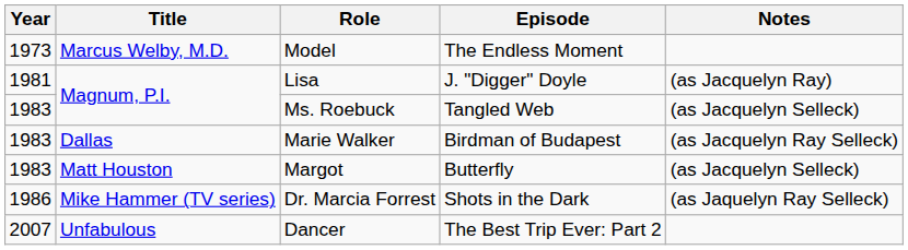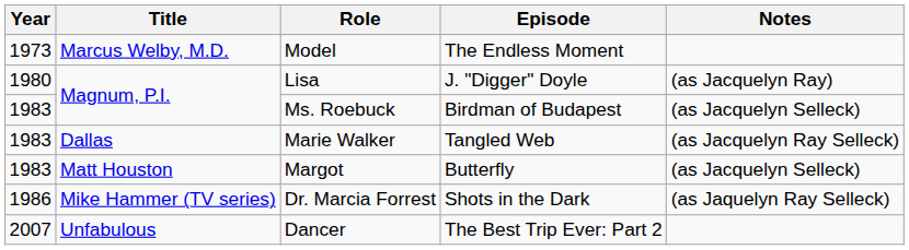 <table class="wikitable">
 <tr>
 <th>Year</th>
 <th>Title</th>
 <th>Role</th>
 <th>Episode</th>
 <th>Notes</th>
 </tr>
 <tr>
 <td>1973</td>
 <td><a href='#'>Marcus Welby, M.D.</a></td>
 <td>Model</td>
 <td>The Endless Moment</td>
 <td></td>
 </tr>
 <tr>
-<td>1981</td>
+<td>1980</td>
 <td rowspan="2"><a href='#'>Magnum, P.I.</a></td>
 <td>Lisa</td>
 <td>J. "Digger" Doyle</td>
 <td>(as Jacquelyn Ray)</td>
 </tr>
 <tr>
 <td>1983</td>
 <td>Ms. Roebuck</td>
-<td>Tangled Web</td>
+<td>Birdman of Budapest</td>
 <td>(as Jacquelyn Selleck)</td>
 </tr>
 <tr>
 <td>1983</td>
 <td><a href='#'>Dallas</a></td>
 <td>Marie Walker</td>
-<td>Birdman of Budapest</td>
+<td>Tangled Web</td>
 <td>(as Jacquelyn Ray Selleck)</td>
 </tr>
 <tr>
 <td>1983</td>
 <td><a href='#'>Matt Houston</a></td>
 <td>Margot</td>
 <td>Butterfly</td>
 <td>(as Jacquelyn Selleck)</td>
 </tr>
 <tr>
 <td>1986</td>
 <td><a href='#'>Mike Hammer (TV series)</a></td>
 <td>Dr. Marcia Forrest</td>
 <td>Shots in the Dark</td>
 <td>(as Jaquelyn Ray Selleck)</td>
 </tr>
 <tr>
 <td>2007</td>
 <td><a href='#'>Unfabulous</a></td>
 <td>Dancer</td>
 <td>The Best Trip Ever: Part 2</td>
 <td></td>
 </tr>
 </table>
